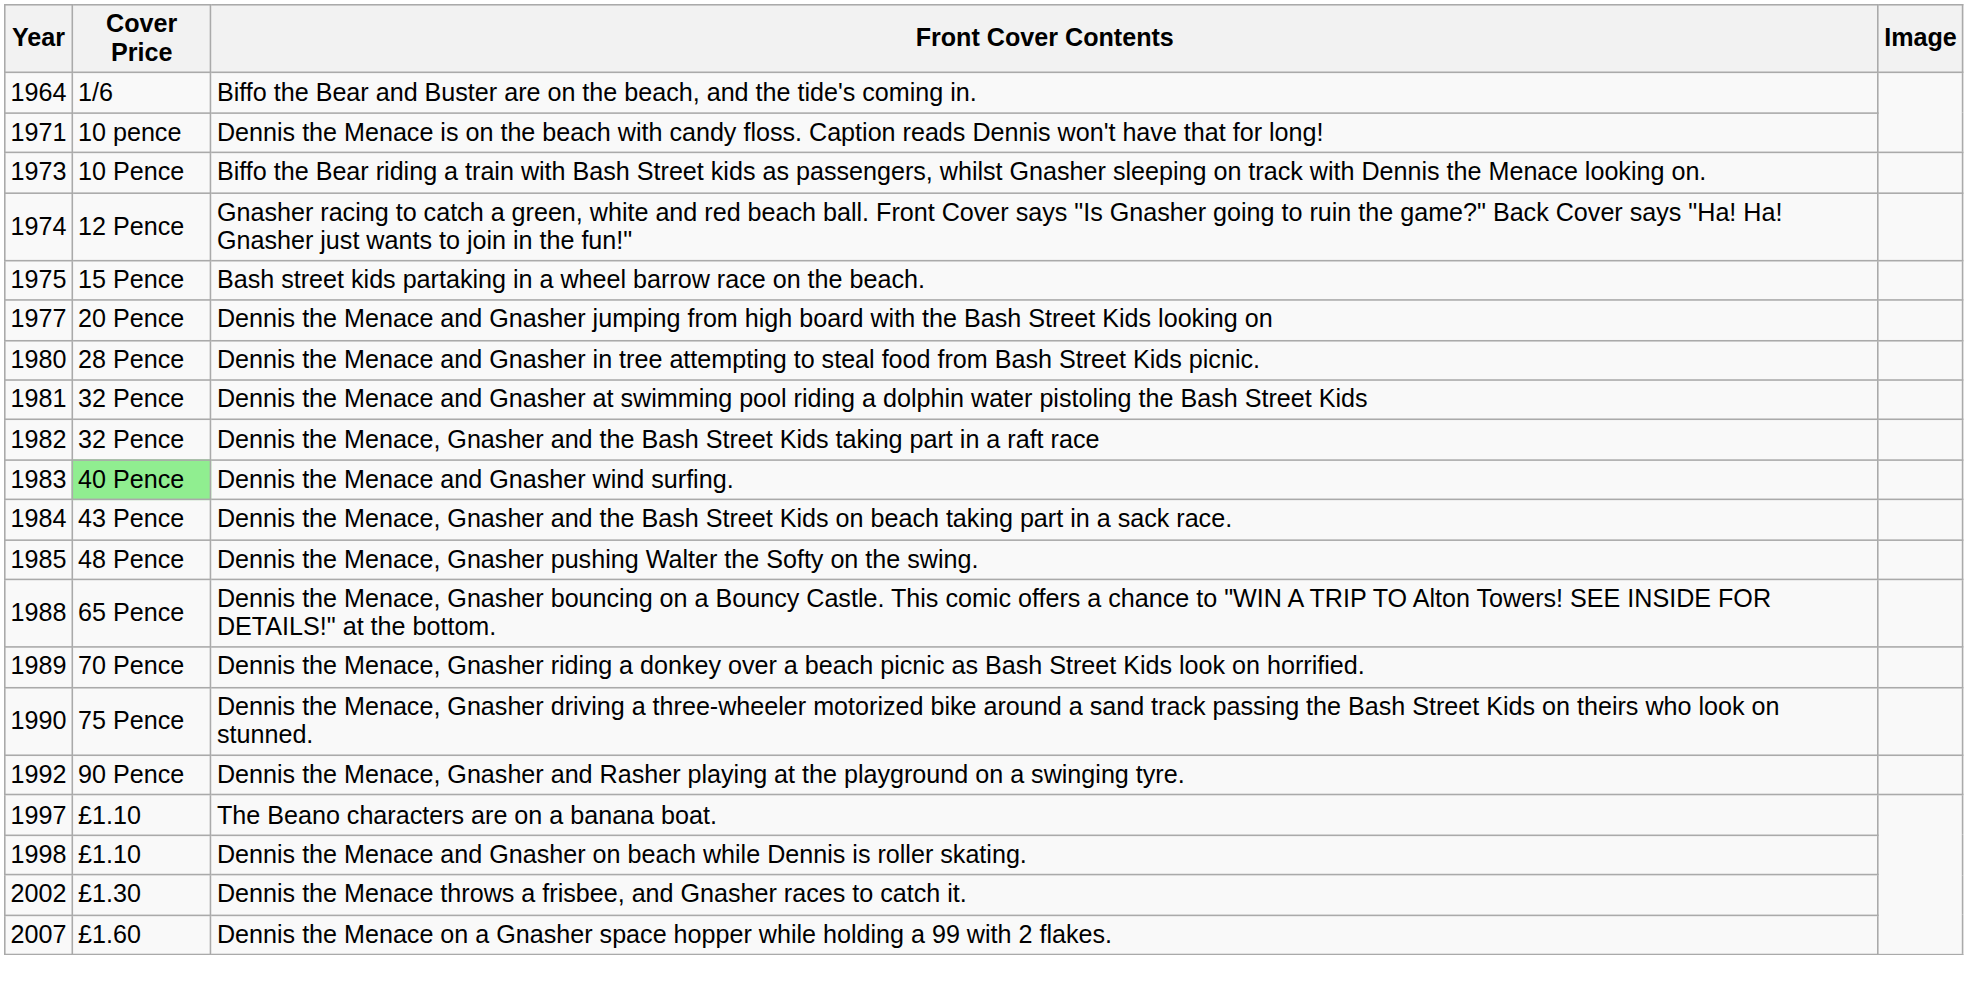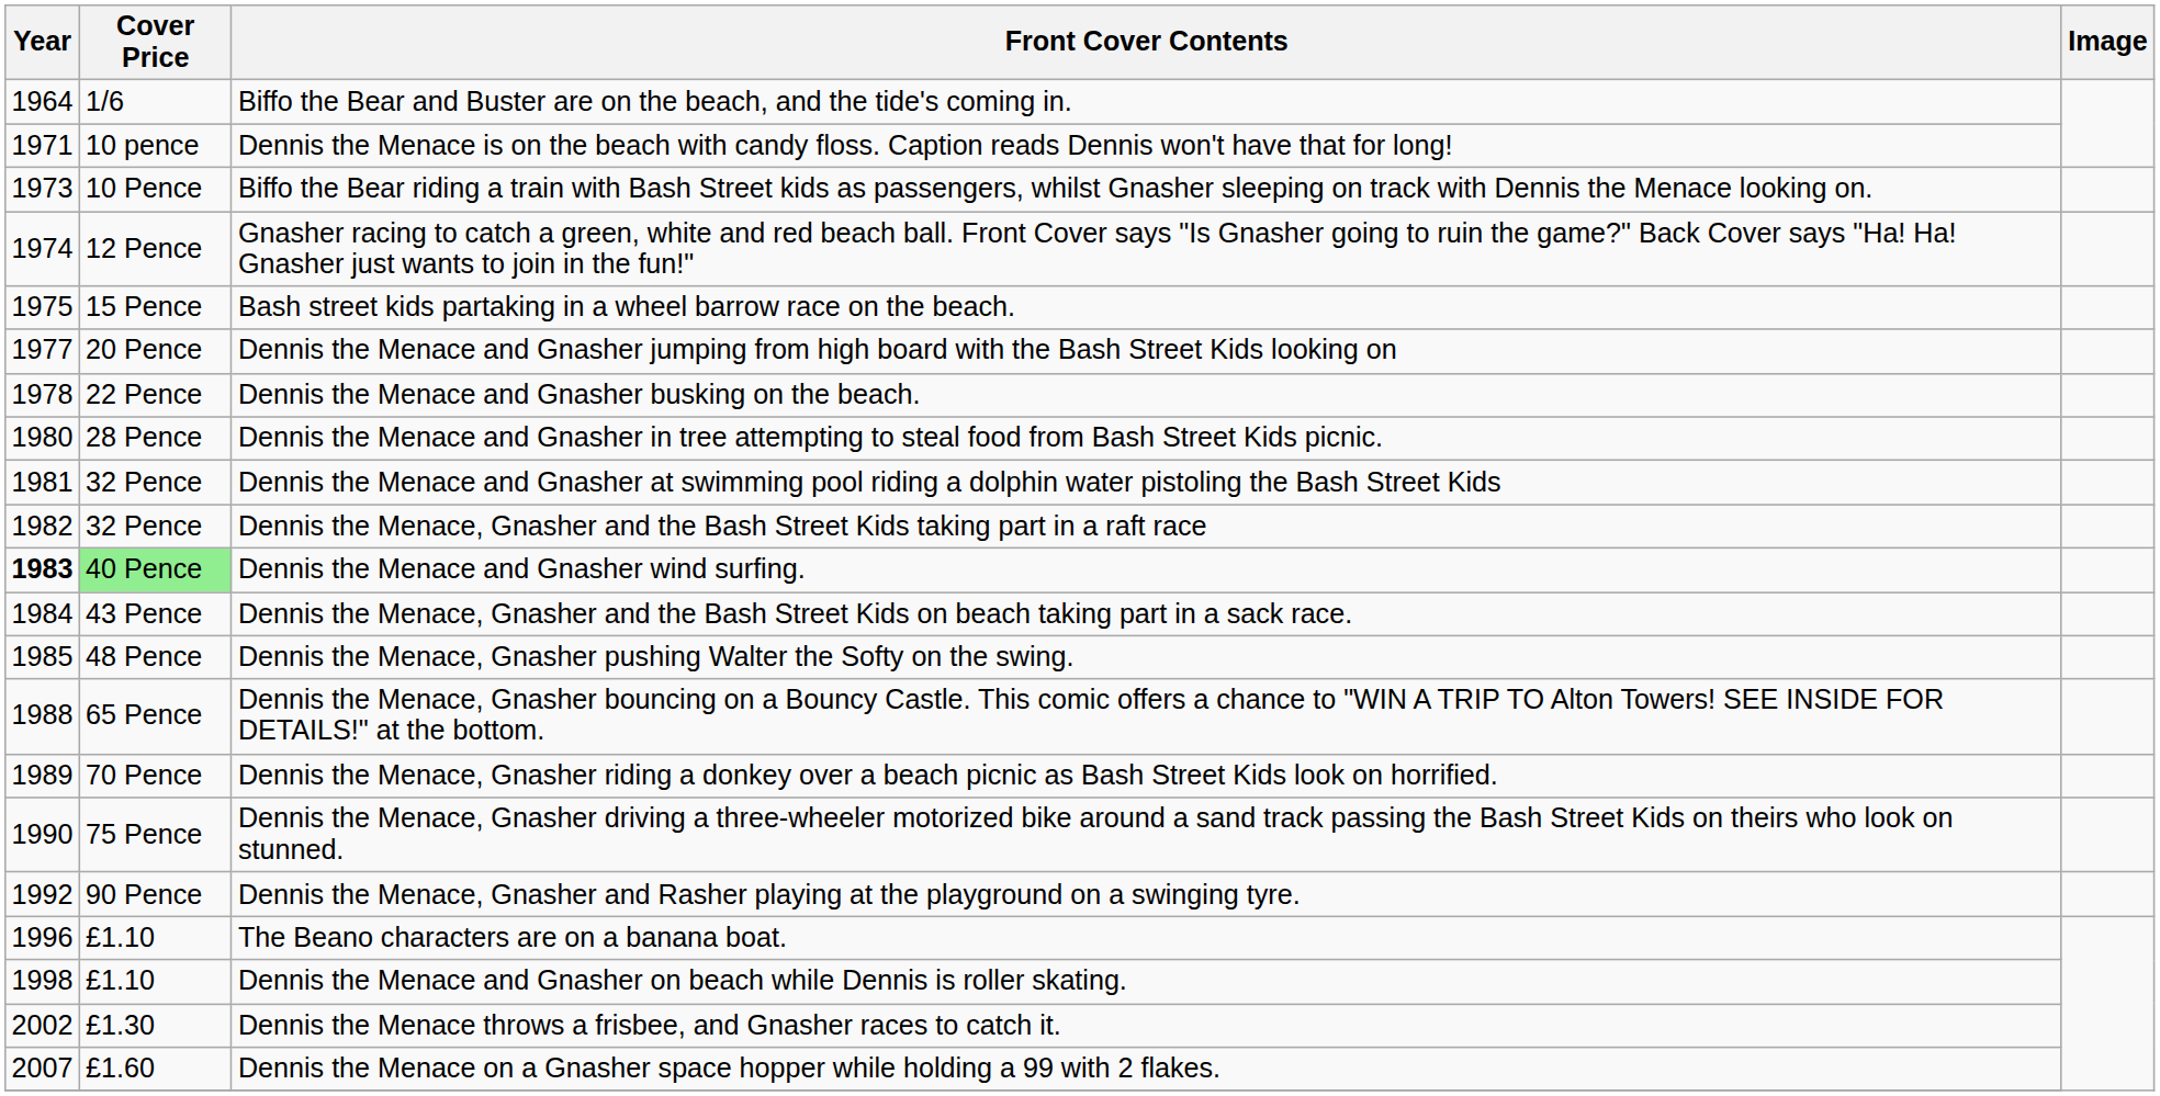 <table class="wikitable">
 <tr>
 <th>Year</th>
 <th>Cover Price</th>
 <th>Front Cover Contents</th>
 <th>Image</th>
 </tr>
 <tr>
 <td>1964</td>
 <td>1/6</td>
 <td>Biffo the Bear and Buster are on the beach, and the tide's coming in.</td>
 </tr>
 <tr>
 <td>1971</td>
 <td>10 pence</td>
 <td>Dennis the Menace is on the beach with candy floss. Caption reads Dennis won't have that for long!</td>
 </tr>
 <tr>
 <td>1973</td>
 <td>10 Pence</td>
 <td>Biffo the Bear riding a train with Bash Street kids as passengers, whilst Gnasher sleeping on track with Dennis the Menace looking on.</td>
 <td></td>
 </tr>
 <tr>
 <td>1974</td>
 <td>12 Pence</td>
 <td>Gnasher racing to catch a green, white and red beach ball. Front Cover says "Is Gnasher going to ruin the game?" Back Cover says "Ha! Ha! Gnasher just wants to join in the fun!"</td>
 <td></td>
 </tr>
 <tr>
 <td>1975</td>
 <td>15 Pence</td>
 <td>Bash street kids partaking in a wheel barrow race on the beach.</td>
 <td></td>
 </tr>
 <tr>
 <td>1977</td>
 <td>20 Pence</td>
 <td>Dennis the Menace and Gnasher jumping from high board with the Bash Street Kids looking on</td>
 <td></td>
 </tr>
 <tr>
+<td>1978</td>
+<td>22 Pence</td>
+<td>Dennis the Menace and Gnasher busking on the beach.</td>
+<td></td>
+</tr>
+<tr>
 <td>1980</td>
 <td>28 Pence</td>
 <td>Dennis the Menace and Gnasher in tree attempting to steal food from Bash Street Kids picnic.</td>
 <td></td>
 </tr>
 <tr>
 <td>1981</td>
 <td>32 Pence</td>
 <td>Dennis the Menace and Gnasher at swimming pool riding a dolphin water pistoling the Bash Street Kids</td>
 <td></td>
 </tr>
 <tr>
 <td>1982</td>
 <td>32 Pence</td>
 <td>Dennis the Menace, Gnasher and the Bash Street Kids taking part in a raft race</td>
 <td></td>
 </tr>
 <tr>
-<td>1983</td>
+<td><strong>1983</strong></td>
 <td style="background: lightgreen;">40 Pence</td>
 <td>Dennis the Menace and Gnasher wind surfing.</td>
 <td></td>
 </tr>
 <tr>
 <td>1984</td>
 <td>43 Pence</td>
 <td>Dennis the Menace, Gnasher and the Bash Street Kids on beach taking part in a sack race.</td>
 <td></td>
 </tr>
 <tr>
 <td>1985</td>
 <td>48 Pence</td>
 <td>Dennis the Menace, Gnasher pushing Walter the Softy on the swing.</td>
 <td></td>
 </tr>
 <tr>
 <td>1988</td>
 <td>65 Pence</td>
 <td>Dennis the Menace, Gnasher bouncing on a Bouncy Castle. This comic offers a chance to "WIN A TRIP TO Alton Towers! SEE INSIDE FOR DETAILS!" at the bottom.</td>
 <td></td>
 </tr>
 <tr>
 <td>1989</td>
 <td>70 Pence</td>
 <td>Dennis the Menace, Gnasher riding a donkey over a beach picnic as Bash Street Kids look on horrified.</td>
 <td></td>
 </tr>
 <tr>
 <td>1990</td>
 <td>75 Pence</td>
 <td>Dennis the Menace, Gnasher driving a three-wheeler motorized bike around a sand track passing the Bash Street Kids on theirs who look on stunned.</td>
 <td></td>
 </tr>
 <tr>
 <td>1992</td>
 <td>90 Pence</td>
 <td>Dennis the Menace, Gnasher and Rasher playing at the playground on a swinging tyre.</td>
 <td></td>
 </tr>
 <tr>
-<td>1997</td>
+<td>1996</td>
 <td>£1.10</td>
 <td>The Beano characters are on a banana boat.</td>
 </tr>
 <tr>
 <td>1998</td>
 <td>£1.10</td>
 <td>Dennis the Menace and Gnasher on beach while Dennis is roller skating.</td>
 </tr>
 <tr>
 <td>2002</td>
 <td>£1.30</td>
 <td>Dennis the Menace throws a frisbee, and Gnasher races to catch it.</td>
 </tr>
 <tr>
 <td>2007</td>
 <td>£1.60</td>
 <td>Dennis the Menace on a Gnasher space hopper while holding a 99 with 2 flakes.</td>
 </tr>
 <tr>
 </tr>
 </table>
